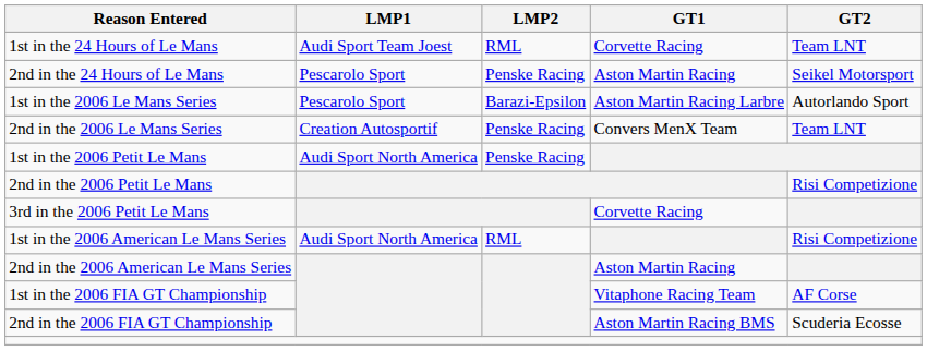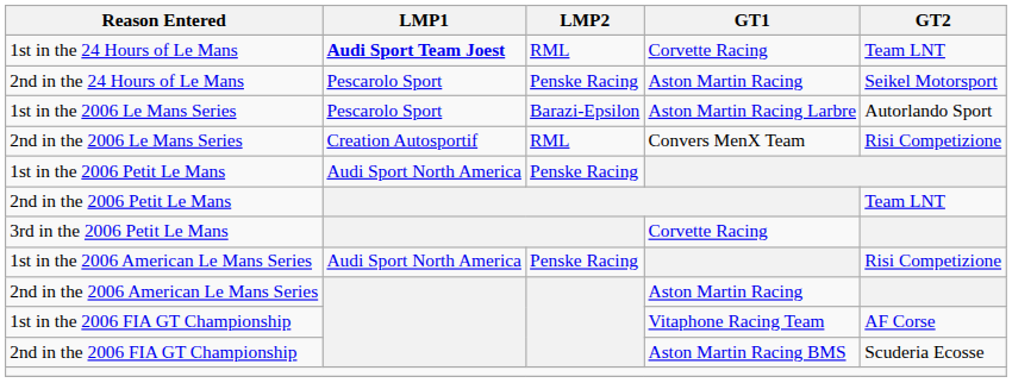 <table class="wikitable" style="font-size: 85%;">
 <tr>
 <th scope="col">Reason Entered</th>
 <th scope="col">LMP1</th>
 <th scope="col">LMP2</th>
 <th scope="col">GT1</th>
 <th scope="col">GT2</th>
 </tr>
 <tr>
 <td>1st in the <a href='#'>24 Hours of Le Mans</a></td>
-<td> <a href='#'>Audi Sport Team Joest</a></td>
+<td><strong> <a href='#'>Audi Sport Team Joest</a></strong></td>
 <td> <a href='#'>RML</a></td>
 <td> <a href='#'>Corvette Racing</a></td>
 <td> <a href='#'>Team LNT</a></td>
 </tr>
 <tr>
 <td>2nd in the <a href='#'>24 Hours of Le Mans</a></td>
 <td> <a href='#'>Pescarolo Sport</a></td>
 <td> <a href='#'>Penske Racing</a></td>
 <td> <a href='#'>Aston Martin Racing</a></td>
 <td> <a href='#'>Seikel Motorsport</a></td>
 </tr>
 <tr>
 <td>1st in the <a href='#'>2006 Le Mans Series</a></td>
 <td> <a href='#'>Pescarolo Sport</a></td>
 <td> <a href='#'>Barazi-Epsilon</a></td>
 <td> <a href='#'>Aston Martin Racing Larbre</a></td>
 <td> Autorlando Sport</td>
 </tr>
 <tr>
 <td>2nd in the <a href='#'>2006 Le Mans Series</a></td>
 <td> <a href='#'>Creation Autosportif</a></td>
-<td> <a href='#'>Penske Racing</a></td>
+<td> <a href='#'>RML</a></td>
 <td> Convers MenX Team</td>
-<td> <a href='#'>Team LNT</a></td>
+<td> <a href='#'>Risi Competizione</a></td>
 </tr>
 <tr>
 <td>1st in the <a href='#'>2006 Petit Le Mans</a></td>
 <td> <a href='#'>Audi Sport North America</a></td>
 <td> <a href='#'>Penske Racing</a></td>
 <th colspan=2></th>
 </tr>
 <tr>
 <td>2nd in the <a href='#'>2006 Petit Le Mans</a></td>
 <th colspan=3></th>
-<td> <a href='#'>Risi Competizione</a></td>
+<td> <a href='#'>Team LNT</a></td>
 </tr>
 <tr>
 <td>3rd in the <a href='#'>2006 Petit Le Mans</a></td>
 <th colspan=2></th>
 <td> <a href='#'>Corvette Racing</a></td>
 <th colspan=1></th>
 </tr>
 <tr>
 <td>1st in the <a href='#'>2006 American Le Mans Series</a></td>
 <td> <a href='#'>Audi Sport North America</a></td>
-<td> <a href='#'>RML</a></td>
+<td> <a href='#'>Penske Racing</a></td>
 <th colspan=1></th>
 <td> <a href='#'>Risi Competizione</a></td>
 </tr>
 <tr>
 <td>2nd in the <a href='#'>2006 American Le Mans Series</a></td>
 <th rowspan=3></th>
 <th rowspan=3></th>
 <td> <a href='#'>Aston Martin Racing</a></td>
 <th colspan=1></th>
 </tr>
 <tr>
 <td>1st in the <a href='#'>2006 FIA GT Championship</a></td>
 <td> <a href='#'>Vitaphone Racing Team</a></td>
 <td> <a href='#'>AF Corse</a></td>
 </tr>
 <tr>
 <td>2nd in the <a href='#'>2006 FIA GT Championship</a></td>
 <td> <a href='#'>Aston Martin Racing BMS</a></td>
 <td> Scuderia Ecosse</td>
 </tr>
 <tr>
 <td colspan="5"></td>
 </tr>
 <tr>
 </tr>
 </table>
